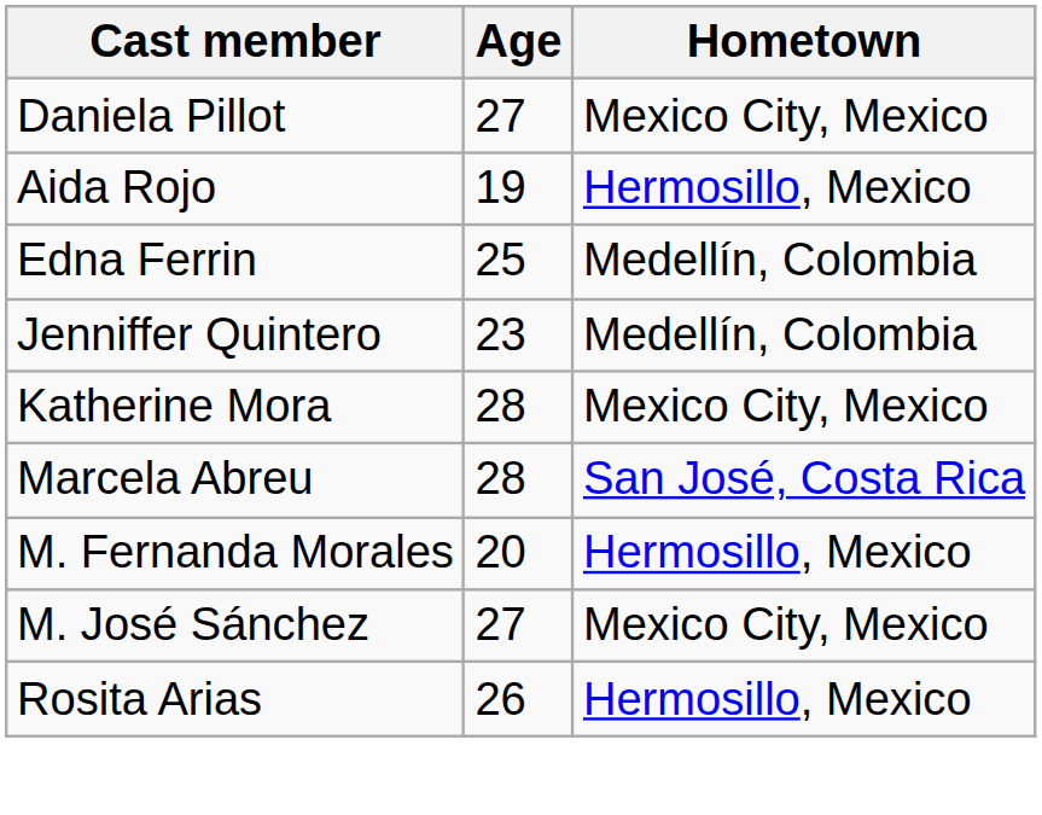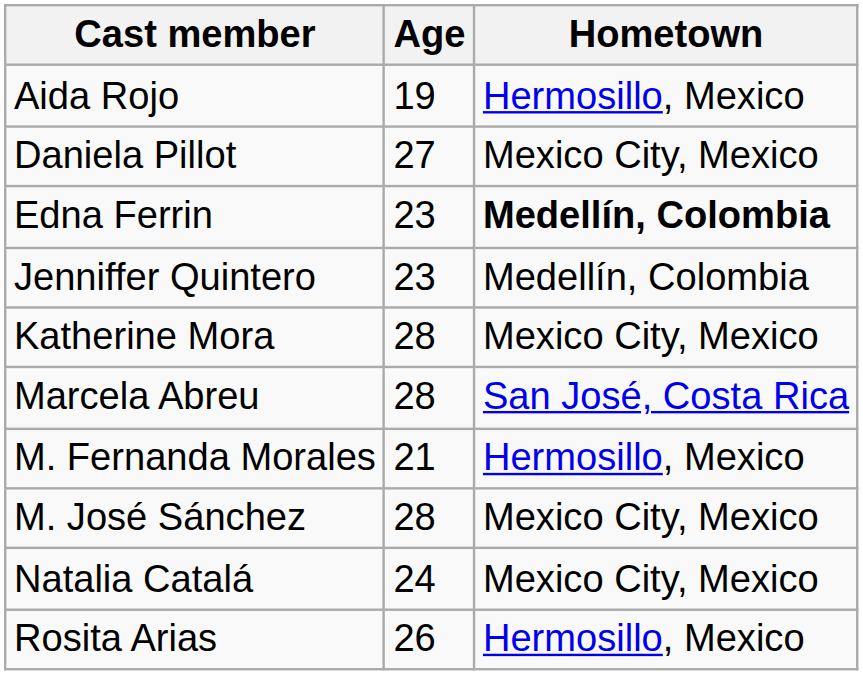 <table class= "wikitable sortable">
 <tr>
 <th>Cast member</th>
 <th>Age</th>
 <th>Hometown</th>
 </tr>
 <tr>
+<td>Aida Rojo</td>
+<td>19</td>
+<td><a href='#'>Hermosillo</a>, Mexico</td>
+</tr>
+<tr>
 <td>Daniela Pillot</td>
 <td>27</td>
 <td>Mexico City, Mexico</td>
 </tr>
 <tr>
-<td>Aida Rojo</td>
-<td>19</td>
-<td><a href='#'>Hermosillo</a>, Mexico</td>
-</tr>
-<tr>
 <td>Edna Ferrin</td>
-<td>25</td>
-<td>Medellín, Colombia</td>
+<td>23</td>
+<td><strong>Medellín, Colombia</strong></td>
 </tr>
 <tr>
 <td>Jenniffer Quintero</td>
 <td>23</td>
 <td>Medellín, Colombia</td>
 </tr>
 <tr>
 <td>Katherine Mora</td>
 <td>28</td>
 <td>Mexico City, Mexico</td>
 </tr>
 <tr>
 <td>Marcela Abreu</td>
 <td>28</td>
 <td nowrap><a href='#'>San José, Costa Rica</a></td>
 </tr>
 <tr>
 <td nowrap>M. Fernanda Morales</td>
-<td>20</td>
+<td>21</td>
 <td><a href='#'>Hermosillo</a>, Mexico</td>
 </tr>
 <tr>
 <td>M. José Sánchez</td>
-<td>27</td>
+<td>28</td>
+<td>Mexico City, Mexico</td>
+</tr>
+<tr>
+<td>Natalia Catalá</td>
+<td>24</td>
 <td>Mexico City, Mexico</td>
 </tr>
 <tr>
 <td>Rosita Arias</td>
 <td>26</td>
 <td><a href='#'>Hermosillo</a>, Mexico</td>
 </tr>
 </table>
